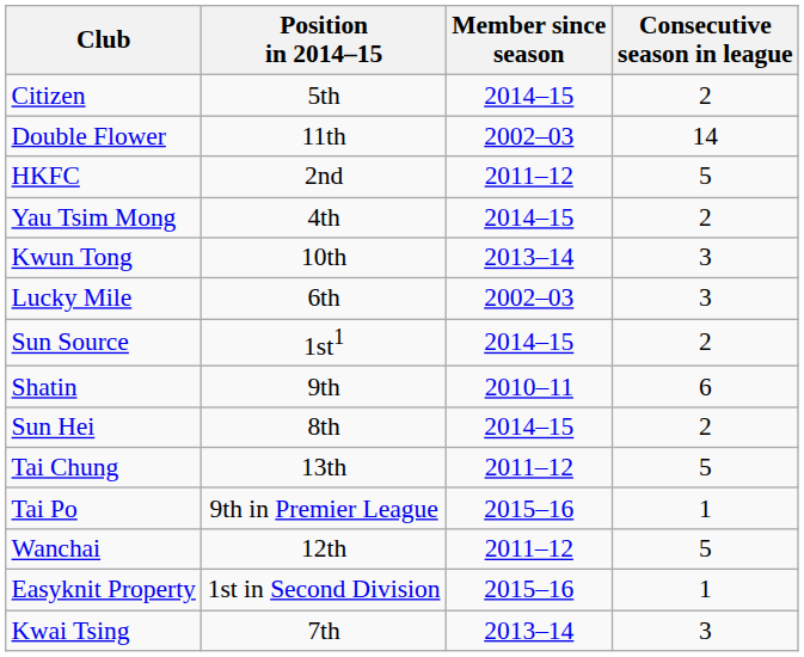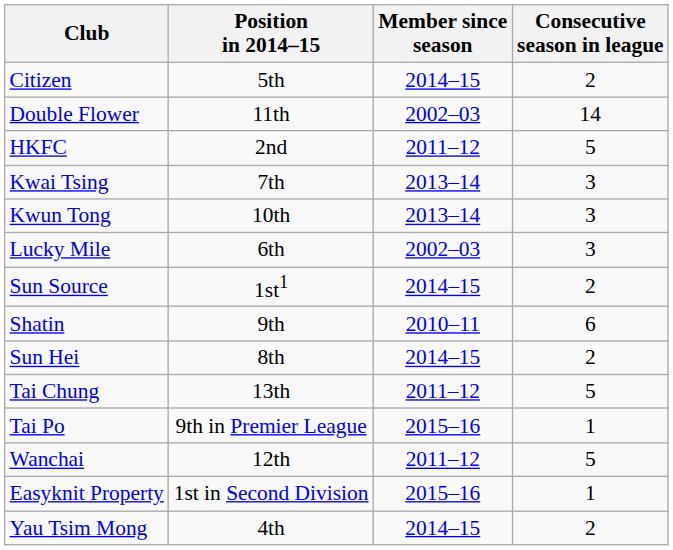 <table class="wikitable sortable" style="text-align:center;">
 <tr>
 <th>Club<br></th>
 <th>Position<br>in 2014–15</th>
 <th>Member since<br>season</th>
 <th>Consecutive<br>season in league</th>
 </tr>
 <tr>
 <td style="text-align:left;"><a href='#'>Citizen</a></td>
 <td>5th</td>
 <td><a href='#'>2014–15</a></td>
 <td>2</td>
 </tr>
 <tr>
 <td style="text-align:left;"><a href='#'>Double Flower</a></td>
 <td>11th</td>
 <td><a href='#'>2002–03</a></td>
 <td>14</td>
 </tr>
 <tr>
 <td style="text-align:left;"><a href='#'>HKFC</a></td>
 <td>2nd</td>
 <td><a href='#'>2011–12</a></td>
 <td>5</td>
 </tr>
 <tr>
-<td style="text-align:left;"><a href='#'>Yau Tsim Mong</a></td>
-<td>4th</td>
-<td><a href='#'>2014–15</a></td>
-<td>2</td>
+<td style="text-align:left;"><a href='#'>Kwai Tsing</a></td>
+<td>7th</td>
+<td><a href='#'>2013–14</a></td>
+<td>3</td>
 </tr>
 <tr>
 <td style="text-align:left;"><a href='#'>Kwun Tong</a></td>
 <td>10th</td>
 <td><a href='#'>2013–14</a></td>
 <td>3</td>
 </tr>
 <tr>
 <td style="text-align:left;"><a href='#'>Lucky Mile</a></td>
 <td>6th</td>
 <td><a href='#'>2002–03</a></td>
 <td>3</td>
 </tr>
 <tr>
 <td style="text-align:left;"><a href='#'>Sun Source</a></td>
 <td>1st<sup>1</sup></td>
 <td><a href='#'>2014–15</a></td>
 <td>2</td>
 </tr>
 <tr>
 <td style="text-align:left;"><a href='#'>Shatin</a></td>
 <td>9th</td>
 <td><a href='#'>2010–11</a></td>
 <td>6</td>
 </tr>
 <tr>
 <td style="text-align:left;"><a href='#'>Sun Hei</a></td>
 <td>8th</td>
 <td><a href='#'>2014–15</a></td>
 <td>2</td>
 </tr>
 <tr>
 <td style="text-align:left;"><a href='#'>Tai Chung</a></td>
 <td>13th</td>
 <td><a href='#'>2011–12</a></td>
 <td>5</td>
 </tr>
 <tr>
 <td style="text-align:left;"><a href='#'>Tai Po</a></td>
 <td>9th in <a href='#'>Premier League</a></td>
 <td><a href='#'>2015–16</a></td>
 <td>1</td>
 </tr>
 <tr>
 <td style="text-align:left;"><a href='#'>Wanchai</a></td>
 <td>12th</td>
 <td><a href='#'>2011–12</a></td>
 <td>5</td>
 </tr>
 <tr>
 <td style="text-align:left;"><a href='#'>Easyknit Property</a></td>
 <td>1st in <a href='#'>Second Division</a></td>
 <td><a href='#'>2015–16</a></td>
 <td>1</td>
 </tr>
 <tr>
-<td style="text-align:left;"><a href='#'>Kwai Tsing</a></td>
-<td>7th</td>
-<td><a href='#'>2013–14</a></td>
-<td>3</td>
+<td style="text-align:left;"><a href='#'>Yau Tsim Mong</a></td>
+<td>4th</td>
+<td><a href='#'>2014–15</a></td>
+<td>2</td>
 </tr>
 </table>
